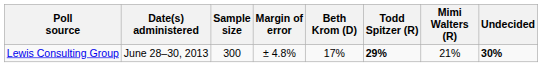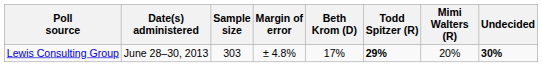 <table class="wikitable">
 <tr>
 <th>Poll<br>source</th>
 <th>Date(s)<br>administered</th>
 <th>Sample<br>size</th>
 <th>Margin of<br>error</th>
 <th style="width:80px;">Beth<br>Krom (D)</th>
 <th style="width:80px;">Todd<br>Spitzer (R)</th>
 <th style="width:80px;">Mimi<br>Walters (R)</th>
 <th>Undecided</th>
 </tr>
 <tr>
 <td><a href='#'>Lewis Consulting Group</a></td>
 <td align=center>June 28–30, 2013</td>
-<td align=center>300</td>
+<td align=center>303</td>
 <td align=center>± 4.8%</td>
 <td align=center>17%</td>
 <td><strong>29%</strong></td>
-<td align=center>21%</td>
+<td align=center>20%</td>
 <td><strong>30%</strong></td>
 </tr>
 </table>
